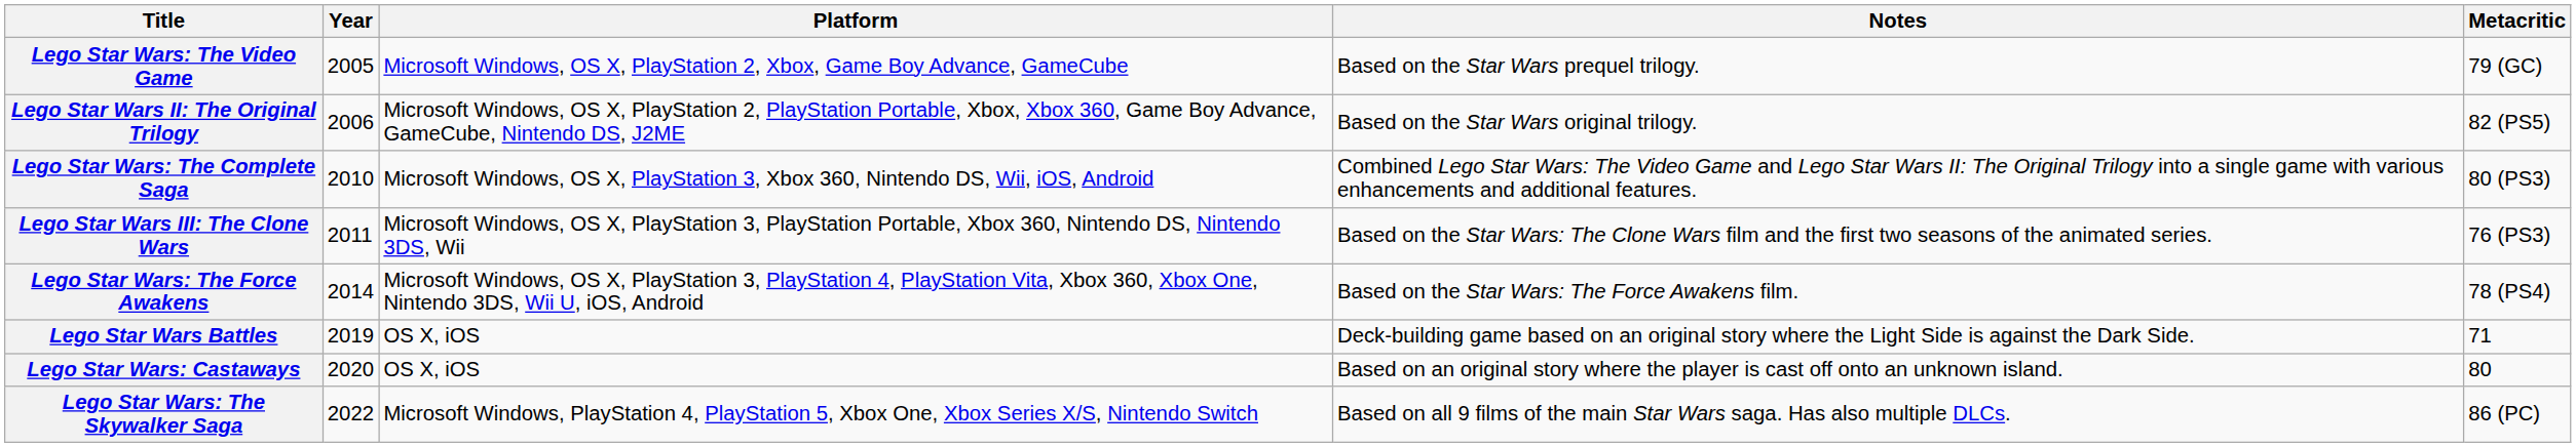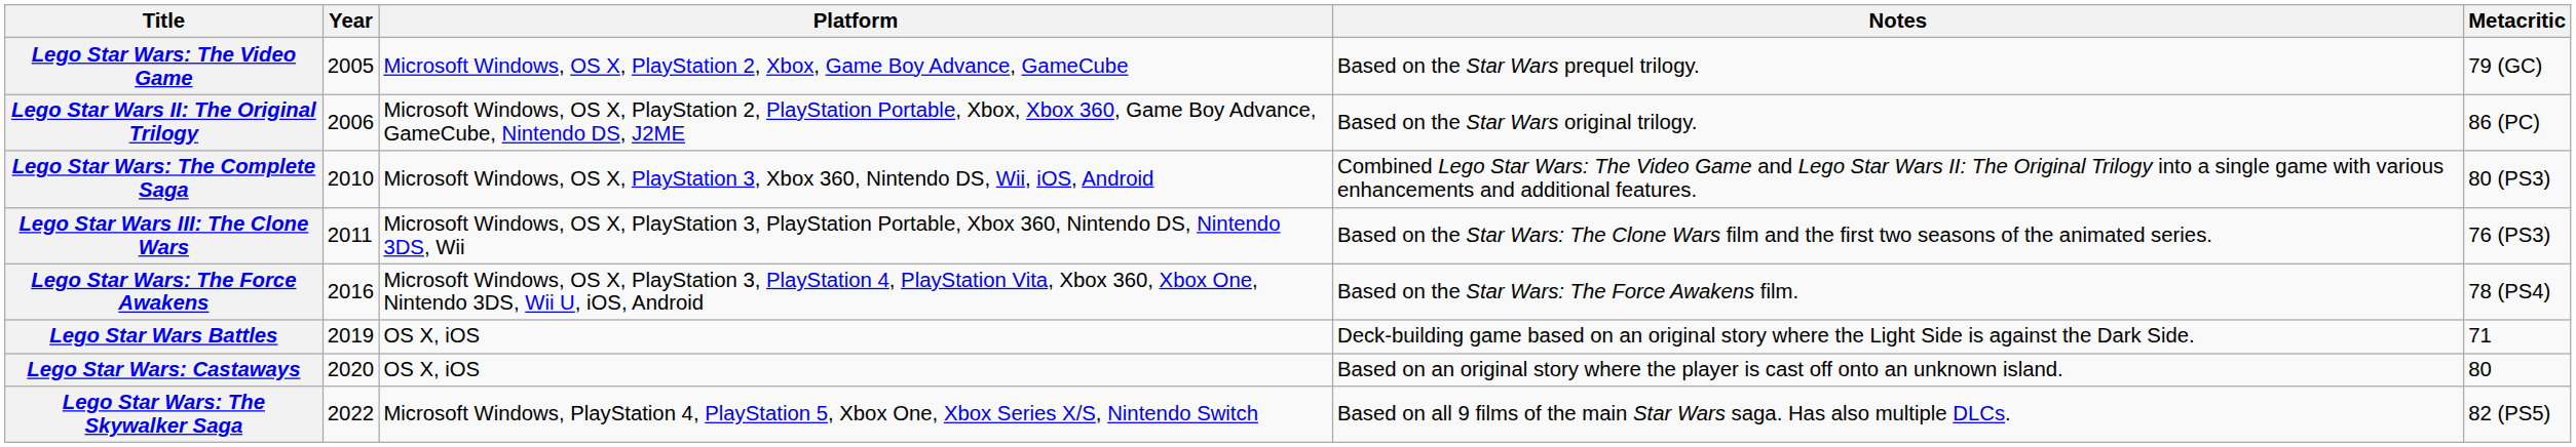 <table class="wikitable plainrowheaders">
 <tr>
 <th scope="col">Title</th>
 <th scope="col">Year</th>
 <th scope="col">Platform</th>
 <th scope="col">Notes</th>
 <th scope="col">Metacritic</th>
 </tr>
 <tr>
 <th scope="row"><em><a href='#'>Lego Star Wars: The Video Game</a></em></th>
 <td>2005</td>
 <td><a href='#'>Microsoft Windows</a>, <a href='#'>OS X</a>, <a href='#'>PlayStation 2</a>, <a href='#'>Xbox</a>, <a href='#'>Game Boy Advance</a>, <a href='#'>GameCube</a></td>
 <td>Based on the <em>Star Wars</em> prequel trilogy.</td>
 <td>79 (GC)</td>
 </tr>
 <tr>
 <th scope="row"><em><a href='#'>Lego Star Wars II: The Original Trilogy</a></em></th>
 <td>2006</td>
 <td>Microsoft Windows, OS X, PlayStation 2, <a href='#'>PlayStation Portable</a>, Xbox, <a href='#'>Xbox 360</a>, Game Boy Advance, GameCube, <a href='#'>Nintendo DS</a>, <a href='#'>J2ME</a></td>
 <td>Based on the <em>Star Wars</em> original trilogy.</td>
-<td>82 (PS5)</td>
+<td>86 (PC)</td>
 </tr>
 <tr>
 <th scope="row"><em><a href='#'>Lego Star Wars: The Complete Saga</a></em></th>
 <td>2010</td>
 <td>Microsoft Windows, OS X, <a href='#'>PlayStation 3</a>, Xbox 360, Nintendo DS, <a href='#'>Wii</a>, <a href='#'>iOS</a>, <a href='#'>Android</a></td>
 <td>Combined <em>Lego Star Wars: The Video Game</em> and <em>Lego Star Wars II: The Original Trilogy</em> into a single game with various enhancements and additional features.</td>
 <td>80 (PS3)</td>
 </tr>
 <tr>
 <th scope="row"><em><a href='#'>Lego Star Wars III: The Clone Wars</a></em></th>
 <td>2011</td>
 <td>Microsoft Windows, OS X, PlayStation 3, PlayStation Portable, Xbox 360, Nintendo DS, <a href='#'>Nintendo 3DS</a>, Wii</td>
 <td>Based on the <em>Star Wars: The Clone Wars</em> film and the first two seasons of the animated series.</td>
 <td>76 (PS3)</td>
 </tr>
 <tr>
 <th scope="row"><em><a href='#'>Lego Star Wars: The Force Awakens</a></em></th>
-<td>2014</td>
+<td>2016</td>
 <td>Microsoft Windows, OS X, PlayStation 3, <a href='#'>PlayStation 4</a>, <a href='#'>PlayStation Vita</a>, Xbox 360, <a href='#'>Xbox One</a>, Nintendo 3DS, <a href='#'>Wii U</a>, iOS, Android</td>
 <td>Based on the <em>Star Wars: The Force Awakens</em> film.</td>
 <td>78 (PS4)</td>
 </tr>
 <tr>
 <th scope="row"><em><a href='#'>Lego Star Wars Battles</a></em></th>
 <td>2019</td>
 <td>OS X, iOS</td>
 <td>Deck-building game based on an original story where the Light Side is against the Dark Side.</td>
 <td>71</td>
 </tr>
 <tr>
 <th scope="row"><em><a href='#'>Lego Star Wars: Castaways</a></em></th>
 <td>2020</td>
 <td>OS X, iOS</td>
 <td>Based on an original story where the player is cast off onto an unknown island.</td>
 <td>80</td>
 </tr>
 <tr>
 <th scope="row"><em><a href='#'>Lego Star Wars: The Skywalker Saga</a></em></th>
 <td>2022</td>
 <td>Microsoft Windows, PlayStation 4, <a href='#'>PlayStation 5</a>, Xbox One, <a href='#'>Xbox Series X/S</a>, <a href='#'>Nintendo Switch</a></td>
 <td>Based on all 9 films of the main <em>Star Wars</em> saga. Has also multiple <a href='#'>DLCs</a>.</td>
-<td>86 (PC)</td>
+<td>82 (PS5)</td>
 </tr>
 </table>
